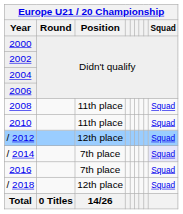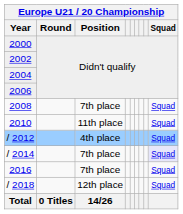 <table class="wikitable" style="text-align: center;">
 <tr>
 <th colspan=9><a href='#'>Europe U21 / 20 Championship</a></th>
 </tr>
 <tr>
 <th>Year</th>
 <th>Round</th>
 <th>Position</th>
 <th></th>
 <th></th>
 <th></th>
 <th></th>
 <th></th>
 <th><small>Squad</small></th>
 </tr>
 <tr bgcolor="efefef">
 <td> <a href='#'>2000</a></td>
 <td colspan=9 rowspan=4>Didn't qualify</td>
 </tr>
 <tr bgcolor="efefef">
 <td> <a href='#'>2002</a></td>
 </tr>
 <tr bgcolor="efefef">
 <td> <a href='#'>2004</a></td>
 </tr>
 <tr bgcolor="efefef">
 <td> <a href='#'>2006</a></td>
 </tr>
 <tr>
 <td> <a href='#'>2008</a></td>
 <td></td>
-<td>11th place</td>
+<td>7th place</td>
 <td></td>
 <td></td>
 <td></td>
 <td></td>
 <td></td>
 <td><small> <a href='#'>Squad</a></small></td>
 </tr>
 <tr>
 <td> <a href='#'>2010</a></td>
 <td></td>
 <td>11th place</td>
 <td></td>
 <td></td>
 <td></td>
 <td></td>
 <td></td>
 <td><small> <a href='#'>Squad</a></small></td>
 </tr>
 <tr bgcolor=9acdff>
 <td>/ <a href='#'>2012</a></td>
 <td></td>
-<td>12th place</td>
+<td>4th place</td>
 <td></td>
 <td></td>
 <td></td>
 <td></td>
 <td></td>
 <td><small> <a href='#'>Squad</a></small></td>
 </tr>
 <tr>
 <td>/ <a href='#'>2014</a></td>
 <td></td>
 <td>7th place</td>
 <td></td>
 <td></td>
 <td></td>
 <td></td>
 <td></td>
 <td style="background: lavender;"><small> <a href='#'>Squad</a></small></td>
 </tr>
 <tr>
 <td> <a href='#'>2016</a></td>
 <td></td>
 <td>7th place</td>
 <td></td>
 <td></td>
 <td></td>
 <td></td>
 <td></td>
 <td><small> <a href='#'>Squad</a></small></td>
 </tr>
 <tr>
 <td>/ <a href='#'>2018</a></td>
 <td></td>
 <td>12th place</td>
 <td></td>
 <td></td>
 <td></td>
 <td></td>
 <td></td>
 <td><small> <a href='#'>Squad</a></small></td>
 </tr>
 <tr>
 <th>Total</th>
 <th>0 Titles</th>
 <th>14/26</th>
 <th></th>
 <th></th>
 <th></th>
 <th></th>
 <th></th>
 <th></th>
 </tr>
 </table>
